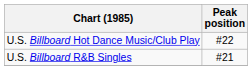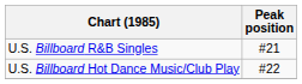 <table class="wikitable sortable">
 <tr>
 <th>Chart (1985)</th>
 <th align="center">Peak<br>position</th>
 </tr>
 <tr>
+<td>U.S. <a href='#'><em>Billboard</em> R&B Singles</a></td>
+<td align="center">#21</td>
+</tr>
+<tr>
 <td>U.S. <a href='#'><em>Billboard</em> Hot Dance Music/Club Play</a></td>
 <td align="center">#22</td>
 </tr>
 <tr>
-<td>U.S. <a href='#'><em>Billboard</em> R&B Singles</a></td>
-<td align="center">#21</td>
-</tr>
-<tr>
 </tr>
 </table>
